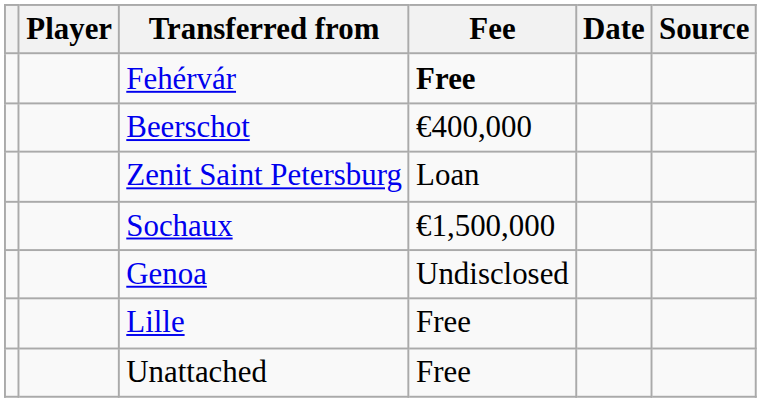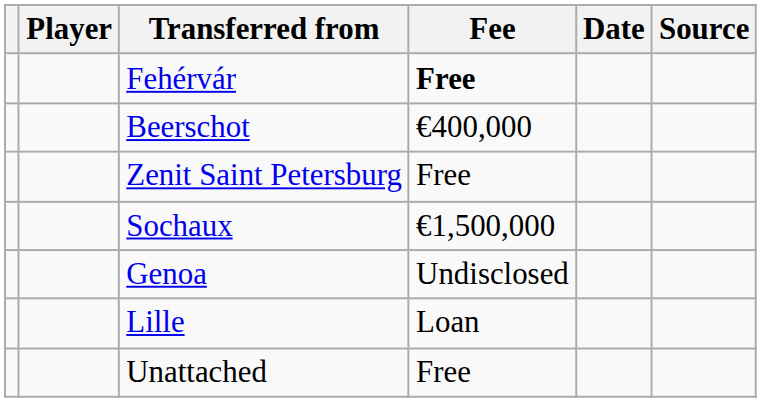 <table class="wikitable plainrowheaders sortable">
 <tr>
 <th></th>
 <th scope="col">Player</th>
 <th>Transferred from</th>
 <th style="width: 65px;">Fee</th>
 <th scope="col">Date</th>
 <th scope="col">Source</th>
 </tr>
 <tr>
 <td align="center"></td>
 <td></td>
 <td> <a href='#'>Fehérvár</a></td>
 <td><strong>Free</strong></td>
 <td></td>
 <td></td>
 </tr>
 <tr>
 <td align="center"></td>
 <td></td>
 <td> <a href='#'>Beerschot</a></td>
 <td>€400,000</td>
 <td></td>
 <td></td>
 </tr>
 <tr>
 <td align="center"></td>
 <td></td>
 <td> <a href='#'>Zenit Saint Petersburg</a></td>
-<td>Loan</td>
+<td>Free</td>
 <td></td>
 <td></td>
 </tr>
 <tr>
 <td align="center"></td>
 <td></td>
 <td> <a href='#'>Sochaux</a></td>
 <td>€1,500,000</td>
 <td></td>
 <td></td>
 </tr>
 <tr>
 <td align="center"></td>
 <td></td>
 <td> <a href='#'>Genoa</a></td>
 <td>Undisclosed</td>
 <td></td>
 <td></td>
 </tr>
 <tr>
 <td align="center"></td>
 <td></td>
 <td> <a href='#'>Lille</a></td>
-<td>Free</td>
+<td>Loan</td>
 <td></td>
 <td></td>
 </tr>
 <tr>
 <td align="center"></td>
 <td></td>
 <td>Unattached</td>
 <td>Free</td>
 <td></td>
 <td></td>
 </tr>
 </table>
